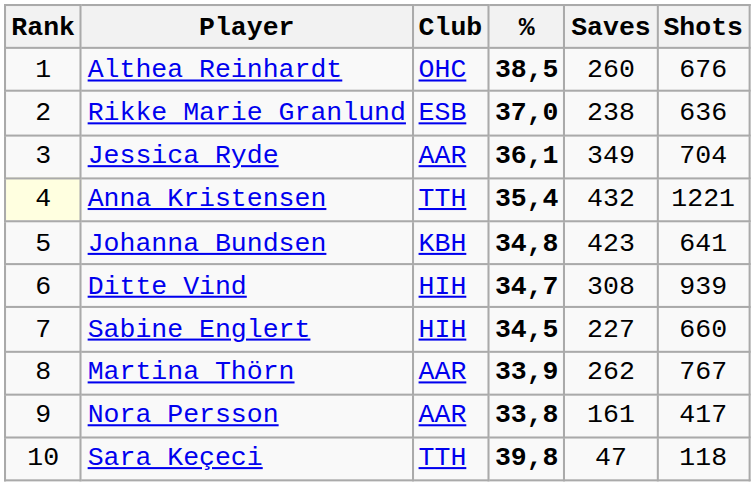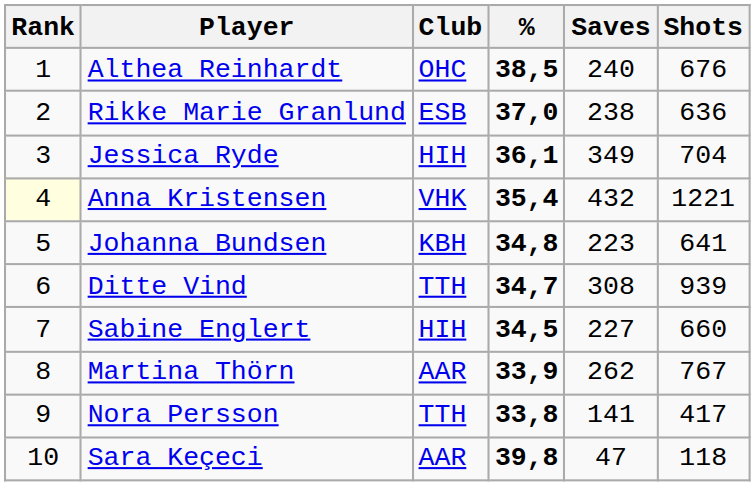 <table class="wikitable sortable" style="text-align:center">
 <tr>
 <th>Rank</th>
 <th>Player</th>
 <th>Club</th>
 <th>%</th>
 <th>Saves</th>
 <th>Shots</th>
 </tr>
 <tr>
 <td>1</td>
 <td style="text-align:left"> <a href='#'>Althea Reinhardt</a></td>
 <td style="text-align:left"><a href='#'>OHC</a></td>
 <td><strong>38,5</strong></td>
-<td>260</td>
+<td>240</td>
 <td>676</td>
 </tr>
 <tr>
 <td>2</td>
 <td style="text-align:left"> <a href='#'>Rikke Marie Granlund</a></td>
 <td style="text-align:left"><a href='#'>ESB</a></td>
 <td><strong>37,0</strong></td>
 <td>238</td>
 <td>636</td>
 </tr>
 <tr>
 <td>3</td>
 <td style="text-align:left"> <a href='#'>Jessica Ryde</a></td>
-<td style="text-align:left"><a href='#'>AAR</a></td>
+<td style="text-align:left"><a href='#'>HIH</a></td>
 <td><strong>36,1</strong></td>
 <td>349</td>
 <td>704</td>
 </tr>
 <tr>
 <td style="background: lightyellow;">4</td>
 <td style="text-align:left"> <a href='#'>Anna Kristensen</a></td>
-<td style="text-align:left"><a href='#'>TTH</a></td>
+<td style="text-align:left"><a href='#'>VHK</a></td>
 <td><strong>35,4</strong></td>
 <td>432</td>
 <td>1221</td>
 </tr>
 <tr>
 <td>5</td>
 <td style="text-align:left"> <a href='#'>Johanna Bundsen</a></td>
 <td style="text-align:left"><a href='#'>KBH</a></td>
 <td><strong>34,8</strong></td>
-<td>423</td>
+<td>223</td>
 <td>641</td>
 </tr>
 <tr>
 <td>6</td>
 <td style="text-align:left"> <a href='#'>Ditte Vind</a></td>
-<td style="text-align:left"><a href='#'>HIH</a></td>
+<td style="text-align:left"><a href='#'>TTH</a></td>
 <td><strong>34,7</strong></td>
 <td>308</td>
 <td>939</td>
 </tr>
 <tr>
 <td>7</td>
 <td style="text-align:left"> <a href='#'>Sabine Englert</a></td>
 <td style="text-align:left"><a href='#'>HIH</a></td>
 <td><strong>34,5</strong></td>
 <td>227</td>
 <td>660</td>
 </tr>
 <tr>
 <td>8</td>
 <td style="text-align:left"> <a href='#'>Martina Thörn</a></td>
 <td style="text-align:left"><a href='#'>AAR</a></td>
 <td><strong>33,9</strong></td>
 <td>262</td>
 <td>767</td>
 </tr>
 <tr>
 <td>9</td>
 <td style="text-align:left"> <a href='#'>Nora Persson</a></td>
-<td style="text-align:left"><a href='#'>AAR</a></td>
+<td style="text-align:left"><a href='#'>TTH</a></td>
 <td><strong>33,8</strong></td>
-<td>161</td>
+<td>141</td>
 <td>417</td>
 </tr>
 <tr>
 <td>10</td>
 <td style="text-align:left"> <a href='#'>Sara Keçeci</a></td>
-<td style="text-align:left"><a href='#'>TTH</a></td>
+<td style="text-align:left"><a href='#'>AAR</a></td>
 <td><strong>39,8</strong></td>
 <td>47</td>
 <td>118</td>
 </tr>
 </table>
